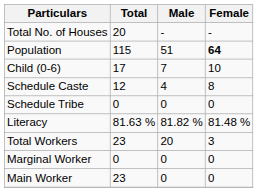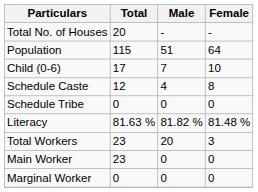 <table class="wikitable sortable">
 <tr>
 <th>Particulars</th>
 <th>Total</th>
 <th>Male</th>
 <th>Female</th>
 </tr>
 <tr>
 <td>Total No. of Houses</td>
 <td>20</td>
 <td>-</td>
 <td>-</td>
 </tr>
 <tr>
 <td>Population</td>
 <td>115</td>
 <td>51</td>
-<td><strong>64</strong></td>
+<td>64</td>
 </tr>
 <tr>
 <td>Child (0-6)</td>
 <td>17</td>
 <td>7</td>
 <td>10</td>
 </tr>
 <tr>
 <td>Schedule Caste</td>
 <td>12</td>
 <td>4</td>
 <td>8</td>
 </tr>
 <tr>
 <td>Schedule Tribe</td>
 <td>0</td>
 <td>0</td>
 <td>0</td>
 </tr>
 <tr>
 <td>Literacy</td>
 <td>81.63 %</td>
 <td>81.82 %</td>
 <td>81.48 %</td>
 </tr>
 <tr>
 <td>Total Workers</td>
 <td>23</td>
 <td>20</td>
 <td>3</td>
 </tr>
 <tr>
+<td>Main Worker</td>
+<td>23</td>
+<td>0</td>
+<td>0</td>
+</tr>
+<tr>
 <td>Marginal Worker</td>
 <td>0</td>
 <td>0</td>
 <td>0</td>
 </tr>
 <tr>
-<td>Main Worker</td>
-<td>23</td>
-<td>0</td>
-<td>0</td>
-</tr>
-<tr>
 </tr>
 </table>
